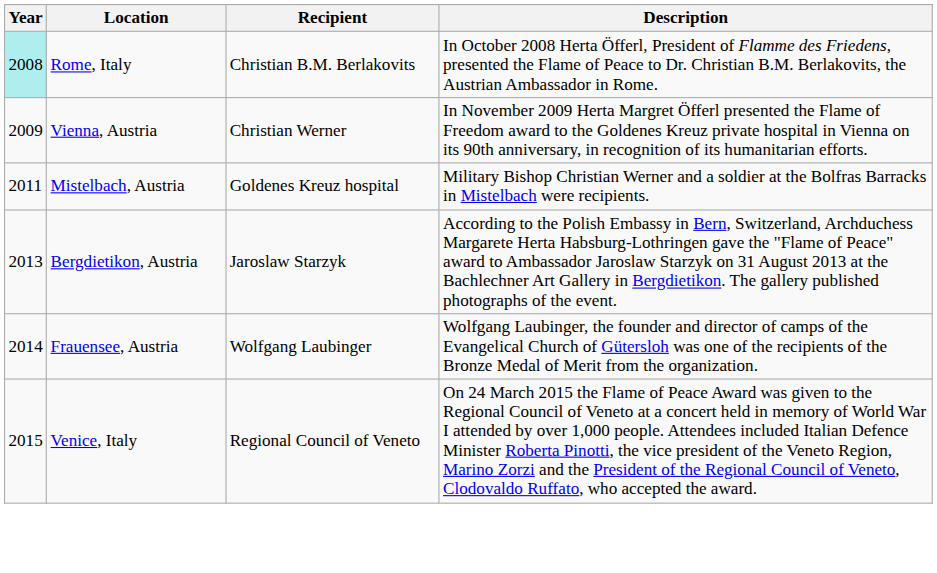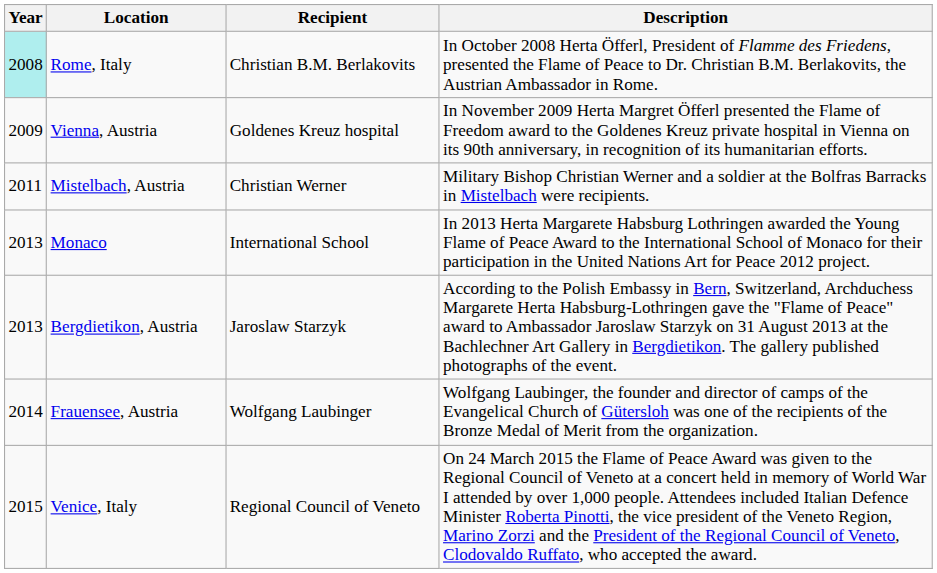 <table class=wikitable>
 <tr>
 <th>Year</th>
 <th style="width:10em">Location</th>
 <th style="width:12em">Recipient</th>
 <th>Description</th>
 </tr>
 <tr>
 <td style="background: paleturquoise;">2008</td>
 <td><a href='#'>Rome</a>, Italy</td>
 <td>Christian B.M. Berlakovits</td>
 <td>In October 2008 Herta Öfferl, President of <em>Flamme des Friedens</em>, presented the Flame of Peace to Dr. Christian B.M. Berlakovits, the Austrian Ambassador in Rome.</td>
 </tr>
 <tr>
 <td>2009</td>
 <td><a href='#'>Vienna</a>, Austria</td>
-<td>Christian Werner</td>
+<td>Goldenes Kreuz hospital</td>
 <td>In November 2009 Herta Margret Öfferl presented the Flame of Freedom award to the Goldenes Kreuz private hospital in Vienna on its 90th anniversary, in recognition of its humanitarian efforts.</td>
 </tr>
 <tr>
 <td>2011</td>
 <td><a href='#'>Mistelbach</a>, Austria</td>
-<td>Goldenes Kreuz hospital</td>
+<td>Christian Werner</td>
 <td>Military Bishop Christian Werner and a soldier at the Bolfras Barracks in <a href='#'>Mistelbach</a> were recipients.</td>
+</tr>
+<tr>
+<td>2013</td>
+<td><a href='#'>Monaco</a></td>
+<td>International School</td>
+<td>In 2013 Herta Margarete Habsburg Lothringen awarded the Young Flame of Peace Award to the International School of Monaco for their participation in the United Nations Art for Peace 2012 project.</td>
 </tr>
 <tr>
 <td>2013</td>
 <td><a href='#'>Bergdietikon</a>, Austria</td>
 <td>Jaroslaw Starzyk</td>
 <td>According to the Polish Embassy in <a href='#'>Bern</a>, Switzerland, Archduchess Margarete Herta Habsburg-Lothringen gave the "Flame of Peace" award to Ambassador Jaroslaw Starzyk on 31 August 2013 at the Bachlechner Art Gallery in <a href='#'>Bergdietikon</a>. The gallery published photographs of the event.</td>
 </tr>
 <tr>
 <td>2014</td>
 <td><a href='#'>Frauensee</a>, Austria</td>
 <td>Wolfgang Laubinger</td>
 <td>Wolfgang Laubinger, the founder and director of camps of the Evangelical Church of <a href='#'>Gütersloh</a> was one of the recipients of the Bronze Medal of Merit from the organization.</td>
 </tr>
 <tr>
 <td>2015</td>
 <td><a href='#'>Venice</a>, Italy</td>
 <td>Regional Council of Veneto</td>
 <td>On 24 March 2015 the Flame of Peace Award was given to the Regional Council of Veneto at a concert held in memory of World War I attended by over 1,000 people. Attendees included Italian Defence Minister <a href='#'>Roberta Pinotti</a>, the vice president of the Veneto Region, <a href='#'>Marino Zorzi</a> and the <a href='#'>President of the Regional Council of Veneto</a>, <a href='#'>Clodovaldo Ruffato</a>, who accepted the award.</td>
 </tr>
 </table>
